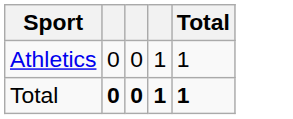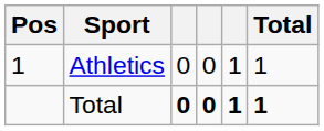 <table class="wikitable">
 <tr>
+<th>Pos</th>
 <th>Sport</th>
 <th bgcolor="gold"></th>
 <th bgcolor="silver"></th>
 <th bgcolor="CC9966"></th>
 <th>Total</th>
 </tr>
 <tr>
+<td>1</td>
 <td><a href='#'>Athletics</a></td>
 <td>0</td>
 <td>0</td>
 <td>1</td>
 <td>1</td>
 </tr>
 <tr>
+<td></td>
 <td>Total</td>
 <td><strong> 0 </strong></td>
 <td><strong> 0 </strong></td>
 <td><strong> 1 </strong></td>
 <td><strong>1</strong></td>
 </tr>
 </table>
